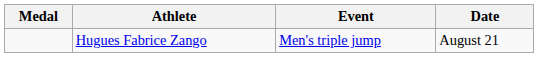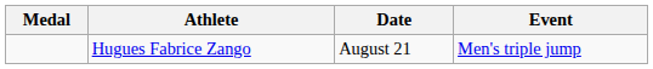 <table class="wikitable" style="font-size:90%" width=60%>
 <tr>
 <th>Medal</th>
 <th>Athlete</th>
+<th>Date</th>
 <th>Event</th>
-<th>Date</th>
 </tr>
 <tr>
 <td></td>
 <td><a href='#'>Hugues Fabrice Zango</a></td>
+<td>August 21</td>
 <td><a href='#'>Men's triple jump</a></td>
-<td>August 21</td>
 </tr>
 </table>
